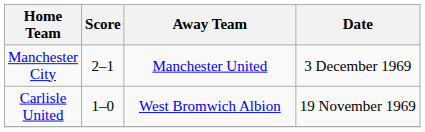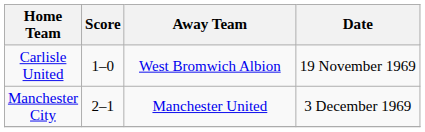 <table class="wikitable" style="text-align:center;">
 <tr>
 <th width=17>Home Team</th>
 <th width=20>Score</th>
 <th width=175>Away Team</th>
 <th width=125>Date</th>
 </tr>
 <tr>
+<td><a href='#'>Carlisle United</a></td>
+<td>1–0</td>
+<td><a href='#'>West Bromwich Albion</a></td>
+<td>19 November 1969</td>
+</tr>
+<tr>
 <td><a href='#'>Manchester City</a></td>
 <td>2–1</td>
 <td><a href='#'>Manchester United</a></td>
 <td>3 December 1969</td>
 </tr>
 <tr>
-<td><a href='#'>Carlisle United</a></td>
-<td>1–0</td>
-<td><a href='#'>West Bromwich Albion</a></td>
-<td>19 November 1969</td>
-</tr>
-<tr>
 </tr>
 </table>
